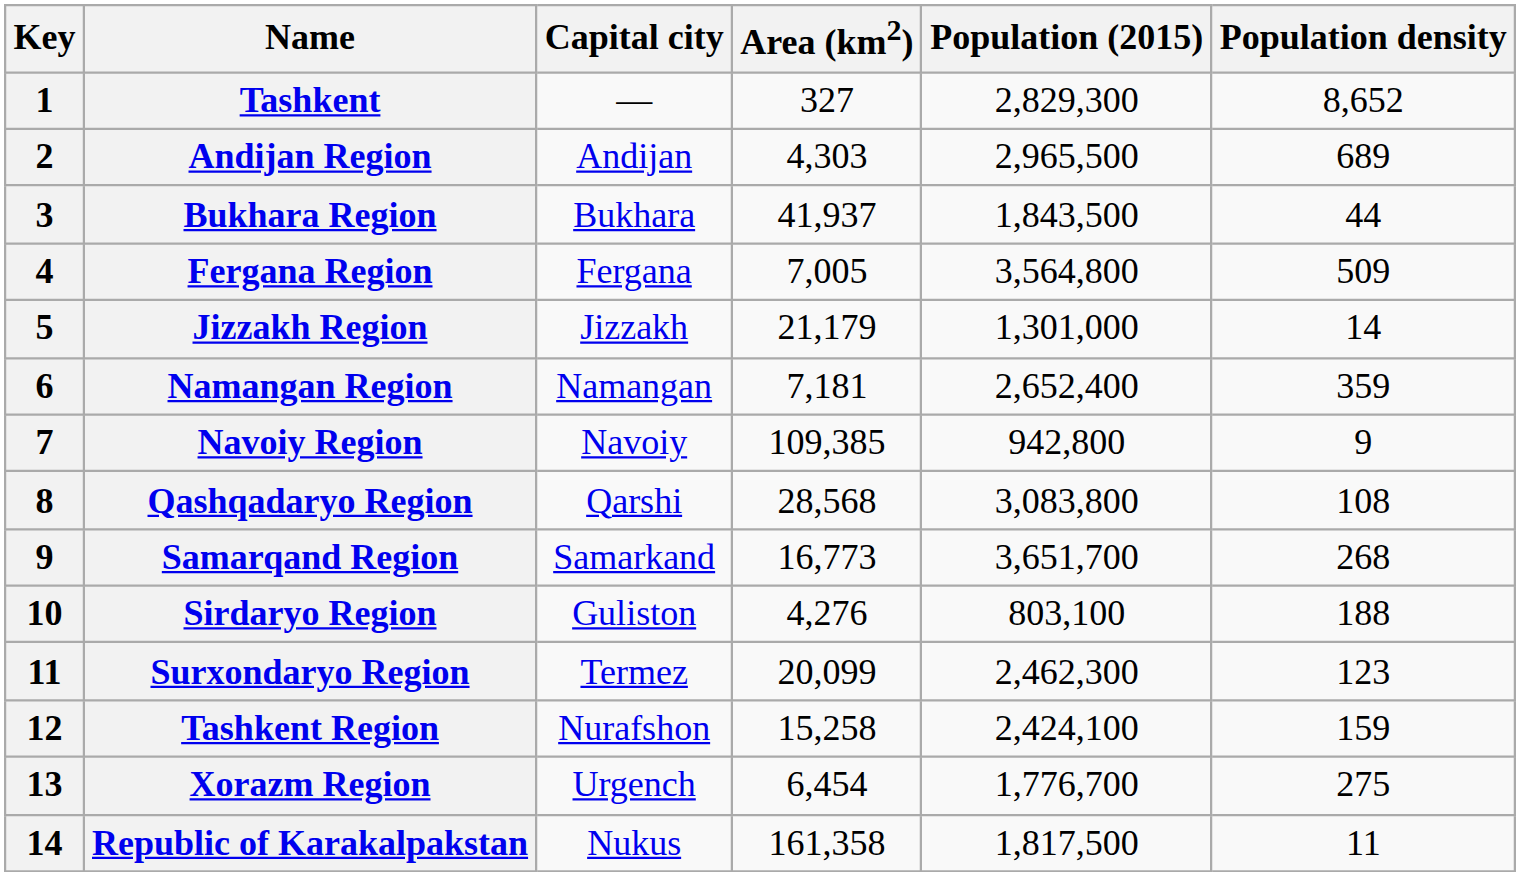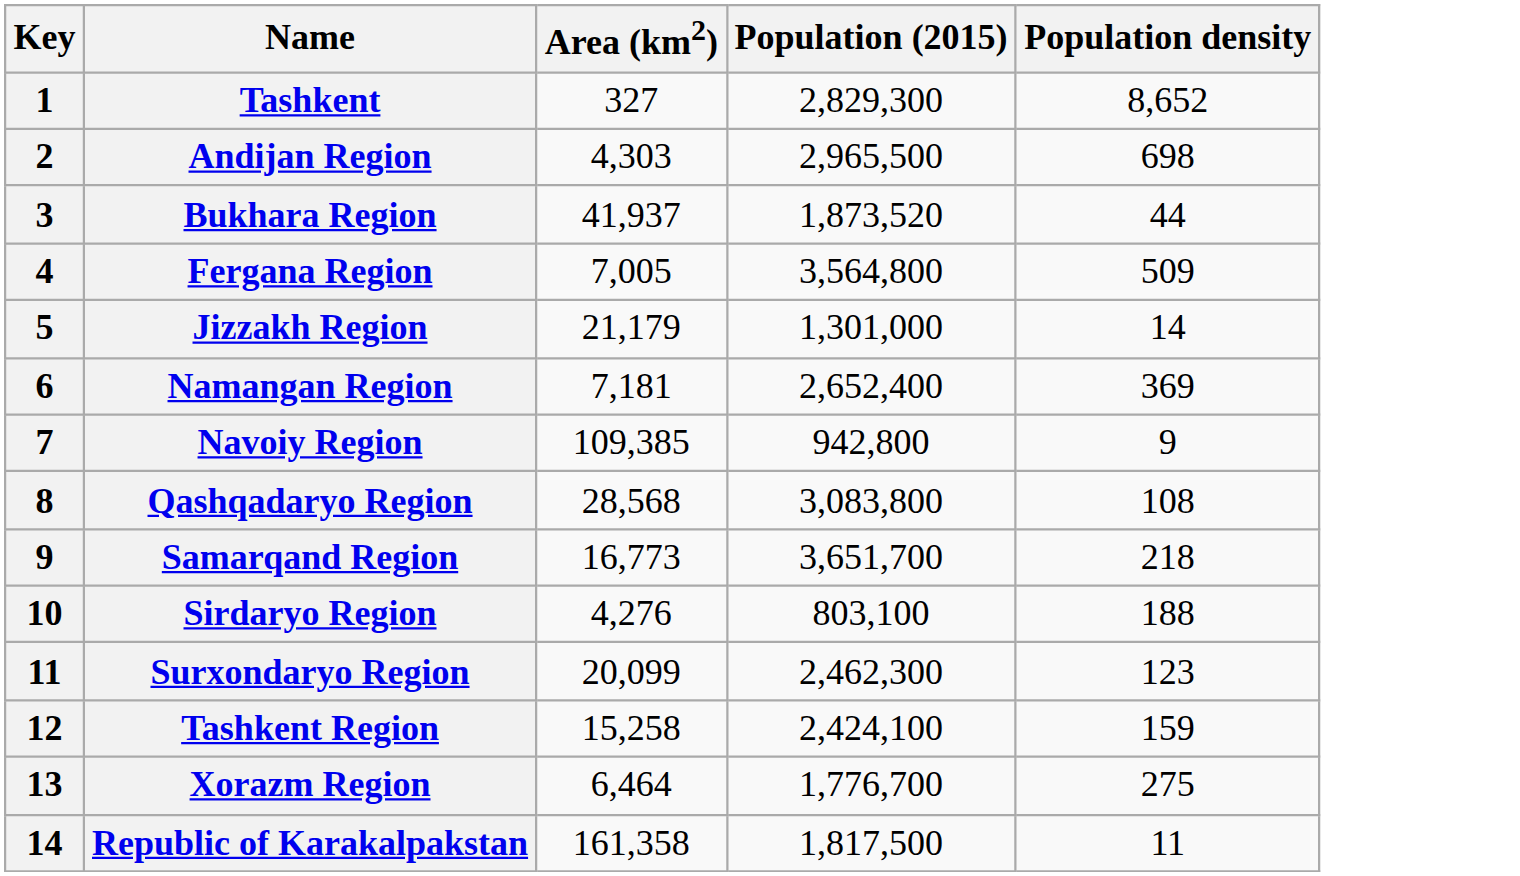 <table class="wikitable sortable" style="text-align:center">
 <tr bgcolor="#efefef">
 <th>Key</th>
 <th>Name</th>
-<th>Capital city</th>
 <th>Area (km<sup>2</sup>)</th>
 <th>Population (2015)</th>
 <th>Population density</th>
 </tr>
 <tr>
 <th>1</th>
 <th><a href='#'>Tashkent</a></th>
-<td style="text-align: center;">—</td>
 <td>327</td>
 <td>2,829,300</td>
 <td>8,652</td>
 </tr>
 <tr>
 <th>2</th>
 <th><a href='#'>Andijan Region</a></th>
-<td><a href='#'>Andijan</a></td>
 <td>4,303</td>
 <td>2,965,500</td>
-<td>689</td>
+<td>698</td>
 </tr>
 <tr>
 <th>3</th>
 <th><a href='#'>Bukhara Region</a></th>
-<td><a href='#'>Bukhara</a></td>
 <td>41,937</td>
-<td>1,843,500</td>
+<td>1,873,520</td>
 <td>44</td>
 </tr>
 <tr>
 <th>4</th>
 <th><a href='#'>Fergana Region</a></th>
-<td><a href='#'>Fergana</a></td>
 <td>7,005</td>
 <td>3,564,800</td>
 <td>509</td>
 </tr>
 <tr>
 <th>5</th>
 <th><a href='#'>Jizzakh Region</a></th>
-<td><a href='#'>Jizzakh</a></td>
 <td>21,179</td>
 <td>1,301,000</td>
 <td>14</td>
 </tr>
 <tr>
 <th>6</th>
 <th><a href='#'>Namangan Region</a></th>
-<td><a href='#'>Namangan</a></td>
 <td>7,181</td>
 <td>2,652,400</td>
-<td>359</td>
+<td>369</td>
 </tr>
 <tr>
 <th>7</th>
 <th><a href='#'>Navoiy Region</a></th>
-<td><a href='#'>Navoiy</a></td>
 <td>109,385</td>
 <td>942,800</td>
 <td>9</td>
 </tr>
 <tr>
 <th>8</th>
 <th><a href='#'>Qashqadaryo Region</a></th>
-<td><a href='#'>Qarshi</a></td>
 <td>28,568</td>
 <td>3,083,800</td>
 <td>108</td>
 </tr>
 <tr>
 <th>9</th>
 <th><a href='#'>Samarqand Region</a></th>
-<td><a href='#'>Samarkand</a></td>
 <td>16,773</td>
 <td>3,651,700</td>
-<td>268</td>
+<td>218</td>
 </tr>
 <tr>
 <th>10</th>
 <th><a href='#'>Sirdaryo Region</a></th>
-<td><a href='#'>Guliston</a></td>
 <td>4,276</td>
 <td>803,100</td>
 <td>188</td>
 </tr>
 <tr>
 <th>11</th>
 <th><a href='#'>Surxondaryo Region</a></th>
-<td><a href='#'>Termez</a></td>
 <td>20,099</td>
 <td>2,462,300</td>
 <td>123</td>
 </tr>
 <tr>
 <th>12</th>
 <th><a href='#'>Tashkent Region</a></th>
-<td><a href='#'>Nurafshon</a></td>
 <td>15,258</td>
 <td>2,424,100</td>
 <td>159</td>
 </tr>
 <tr>
 <th>13</th>
 <th><a href='#'>Xorazm Region</a></th>
-<td><a href='#'>Urgench</a></td>
-<td>6,454</td>
+<td>6,464</td>
 <td>1,776,700</td>
 <td>275</td>
 </tr>
 <tr>
 <th>14</th>
 <th><a href='#'>Republic of Karakalpakstan</a></th>
-<td><a href='#'>Nukus</a></td>
 <td>161,358</td>
 <td>1,817,500</td>
 <td>11</td>
 </tr>
 </table>
